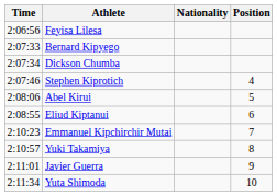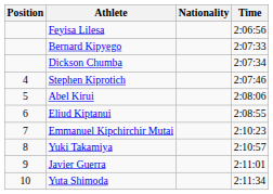 <table class="wikitable sortable">
 <tr>
-<th>Time</th>
+<th>Position</th>
 <th>Athlete</th>
 <th>Nationality</th>
-<th>Position</th>
+<th>Time</th>
 </tr>
 <tr>
-<td>2:06:56</td>
+<td align=center></td>
 <td><a href='#'>Feyisa Lilesa</a></td>
 <td></td>
-<td align=center></td>
+<td>2:06:56</td>
 </tr>
 <tr>
-<td>2:07:33</td>
+<td align=center></td>
 <td><a href='#'>Bernard Kipyego</a></td>
 <td></td>
-<td align=center></td>
+<td>2:07:33</td>
 </tr>
 <tr>
-<td>2:07:34</td>
+<td align=center></td>
 <td><a href='#'>Dickson Chumba</a></td>
 <td></td>
-<td align=center></td>
+<td>2:07:34</td>
 </tr>
 <tr>
-<td>2:07:46</td>
+<td align=center>4</td>
 <td><a href='#'>Stephen Kiprotich</a></td>
 <td></td>
-<td align=center>4</td>
+<td>2:07:46</td>
 </tr>
 <tr>
-<td>2:08:06</td>
+<td align=center>5</td>
 <td><a href='#'>Abel Kirui</a></td>
 <td></td>
-<td align=center>5</td>
+<td>2:08:06</td>
 </tr>
 <tr>
-<td>2:08:55</td>
+<td align=center>6</td>
 <td><a href='#'>Eliud Kiptanui</a></td>
 <td></td>
-<td align=center>6</td>
+<td>2:08:55</td>
 </tr>
 <tr>
-<td>2:10:23</td>
+<td align=center>7</td>
 <td><a href='#'>Emmanuel Kipchirchir Mutai</a></td>
 <td></td>
-<td align=center>7</td>
+<td>2:10:23</td>
 </tr>
 <tr>
-<td>2:10:57</td>
+<td align=center>8</td>
 <td><a href='#'>Yuki Takamiya</a></td>
 <td></td>
-<td align=center>8</td>
+<td>2:10:57</td>
 </tr>
 <tr>
-<td>2:11:01</td>
+<td align=center>9</td>
 <td><a href='#'>Javier Guerra</a></td>
 <td></td>
-<td align=center>9</td>
+<td>2:11:01</td>
 </tr>
 <tr>
-<td>2:11:34</td>
+<td align=center>10</td>
 <td><a href='#'>Yuta Shimoda</a></td>
 <td></td>
-<td align=center>10</td>
+<td>2:11:34</td>
 </tr>
 </table>
